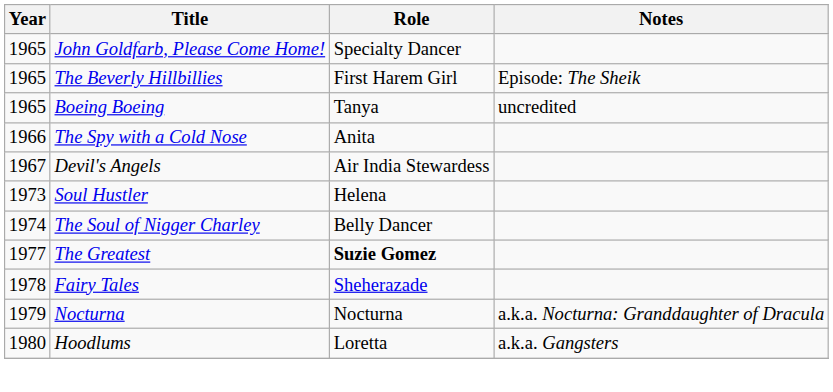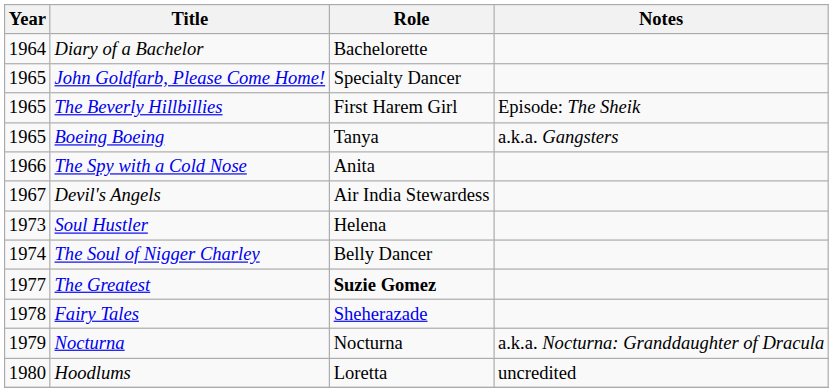 <table class="wikitable sortable">
 <tr>
 <th>Year</th>
 <th>Title</th>
 <th>Role</th>
 <th class="unsortable">Notes</th>
+</tr>
+<tr>
+<td>1964</td>
+<td><em>Diary of a Bachelor</em></td>
+<td>Bachelorette</td>
+<td></td>
 </tr>
 <tr>
 <td>1965</td>
 <td><em><a href='#'>John Goldfarb, Please Come Home!</a></em></td>
 <td>Specialty Dancer</td>
 <td></td>
 </tr>
 <tr>
 <td>1965</td>
 <td><em><a href='#'>The Beverly Hillbillies</a></em></td>
 <td>First Harem Girl</td>
 <td>Episode: <em>The Sheik</em></td>
 </tr>
 <tr>
 <td>1965</td>
 <td><em><a href='#'>Boeing Boeing</a></em></td>
 <td>Tanya</td>
-<td>uncredited</td>
+<td>a.k.a. <em>Gangsters</em></td>
 </tr>
 <tr>
 <td>1966</td>
 <td><em><a href='#'>The Spy with a Cold Nose</a></em></td>
 <td>Anita</td>
 <td></td>
 </tr>
 <tr>
 <td>1967</td>
 <td><em>Devil's Angels</em></td>
 <td>Air India Stewardess</td>
 <td></td>
 </tr>
 <tr>
 <td>1973</td>
 <td><em><a href='#'>Soul Hustler</a></em></td>
 <td>Helena</td>
 <td></td>
 </tr>
 <tr>
 <td>1974</td>
 <td><em><a href='#'>The Soul of Nigger Charley</a></em></td>
 <td>Belly Dancer</td>
 <td></td>
 </tr>
 <tr>
 <td>1977</td>
 <td><em><a href='#'>The Greatest</a></em></td>
 <td><strong>Suzie Gomez</strong></td>
 <td></td>
 </tr>
 <tr>
 <td>1978</td>
 <td><em><a href='#'>Fairy Tales</a></em></td>
 <td><a href='#'>Sheherazade</a></td>
 <td></td>
 </tr>
 <tr>
 <td>1979</td>
 <td><em><a href='#'>Nocturna</a></em></td>
 <td>Nocturna</td>
 <td>a.k.a. <em>Nocturna: Granddaughter of Dracula</em></td>
 </tr>
 <tr>
 <td>1980</td>
 <td><em>Hoodlums</em></td>
 <td>Loretta</td>
-<td>a.k.a. <em>Gangsters</em></td>
+<td>uncredited</td>
 </tr>
 <tr>
 </tr>
 </table>
